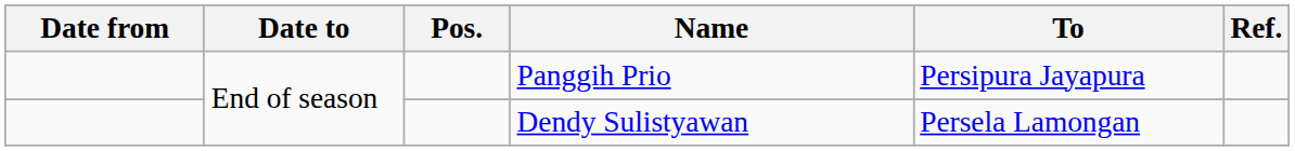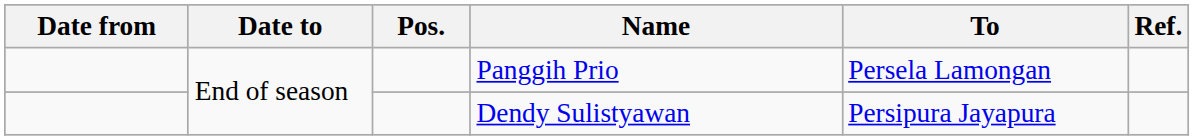 <table class="wikitable">
 <tr>
 <th style="width:100px">Date from</th>
 <th style="width:100px;">Date to</th>
 <th style="width:50px">Pos.</th>
 <th style="width:210px">Name</th>
 <th style="width:160px;">To</th>
 <th style="width:20px">Ref.</th>
 </tr>
 <tr>
 <td></td>
 <td rowspan="2">End of season</td>
 <td align=center></td>
 <td> <a href='#'>Panggih Prio</a></td>
-<td> <a href='#'>Persipura Jayapura</a></td>
+<td> <a href='#'>Persela Lamongan</a></td>
 <td></td>
 </tr>
 <tr>
 <td></td>
 <td align=center></td>
 <td> <a href='#'>Dendy Sulistyawan</a></td>
-<td> <a href='#'>Persela Lamongan</a></td>
+<td> <a href='#'>Persipura Jayapura</a></td>
 <td></td>
 </tr>
 </table>
